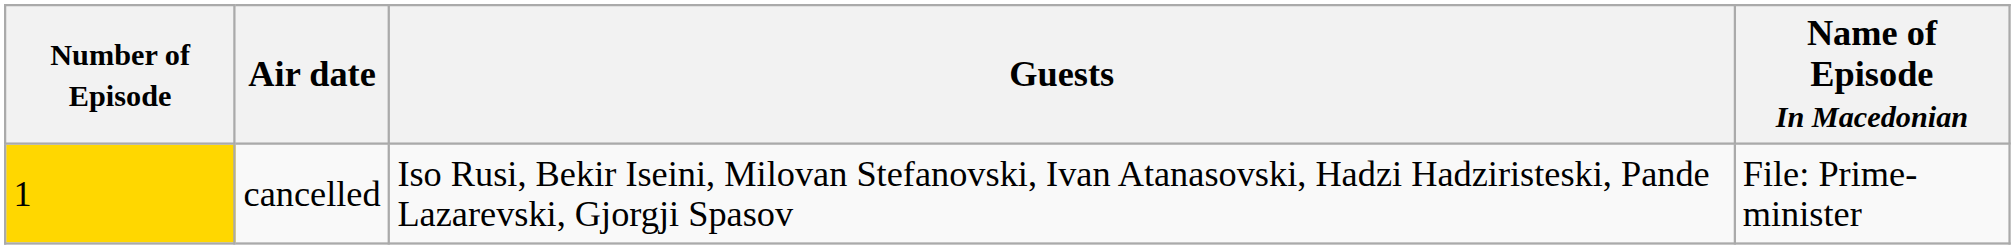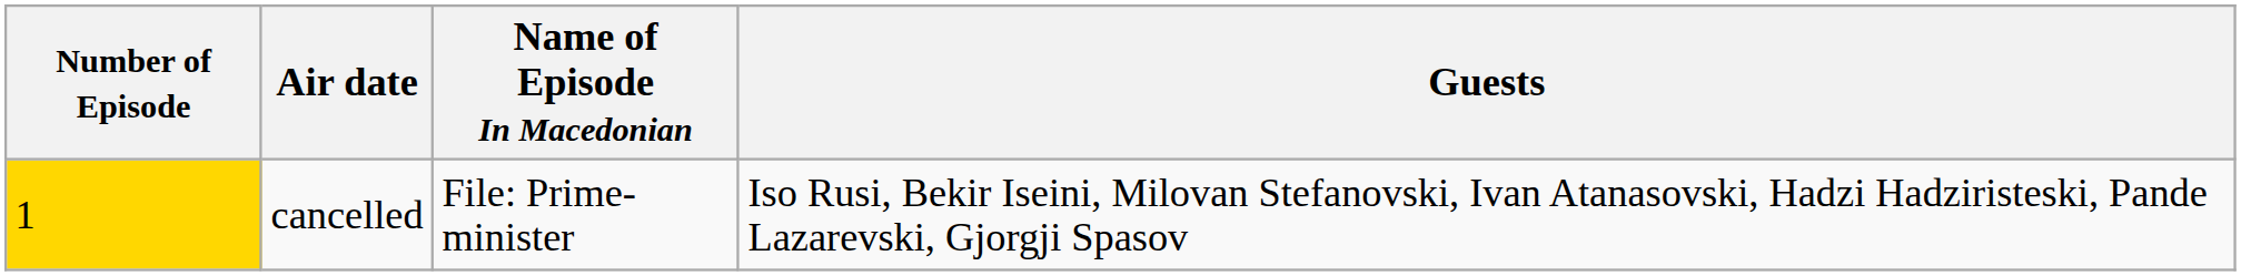 <table class="wikitable sortable" style="width: 100%; height: 100px;">
 <tr>
 <th><small>Number of Episode</small></th>
 <th>Air date</th>
+<th>Name of Episode <br> <small><em>In Macedonian</em></small></th>
 <th>Guests</th>
-<th>Name of Episode <br> <small><em>In Macedonian</em></small></th>
 </tr>
 <tr>
 <td style="background: gold;">1</td>
 <td>cancelled</td>
+<td>File: Prime-minister</td>
 <td>Iso Rusi, Bekir Iseini, Milovan Stefanovski, Ivan Atanasovski, Hadzi Hadziristeski, Pande Lazarevski, Gjorgji Spasov</td>
-<td>File: Prime-minister</td>
 </tr>
 </table>
